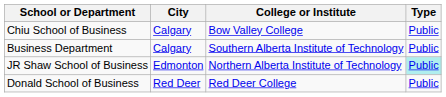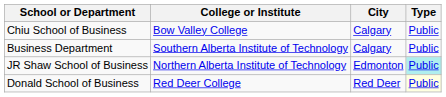 <table class="wikitable sortable mw-collapsible mw-collapsed">
 <tr>
 <th>School or Department</th>
+<th>College or Institute</th>
 <th>City</th>
-<th>College or Institute</th>
 <th>Type</th>
 </tr>
 <tr>
 <td>Chiu School of Business</td>
+<td><a href='#'>Bow Valley College</a></td>
 <td><a href='#'>Calgary</a></td>
-<td><a href='#'>Bow Valley College</a></td>
 <td><a href='#'>Public</a></td>
 </tr>
 <tr>
 <td>Business Department</td>
+<td><a href='#'>Southern Alberta Institute of Technology</a></td>
 <td><a href='#'>Calgary</a></td>
-<td><a href='#'>Southern Alberta Institute of Technology</a></td>
 <td><a href='#'>Public</a></td>
 </tr>
 <tr>
 <td>JR Shaw School of Business</td>
+<td><a href='#'>Northern Alberta Institute of Technology</a></td>
 <td><a href='#'>Edmonton</a></td>
-<td><a href='#'>Northern Alberta Institute of Technology</a></td>
 <td style="background: paleturquoise;"><a href='#'>Public</a></td>
 </tr>
 <tr>
 <td>Donald School of Business</td>
+<td><a href='#'>Red Deer College</a></td>
 <td><a href='#'>Red Deer</a></td>
-<td><a href='#'>Red Deer College</a></td>
-<td><a href='#'>Public</a></td>
+<td style="background: lightyellow;"><a href='#'>Public</a></td>
 </tr>
 </table>
